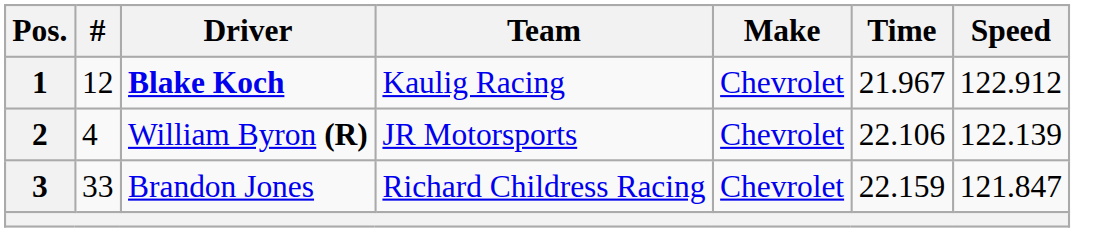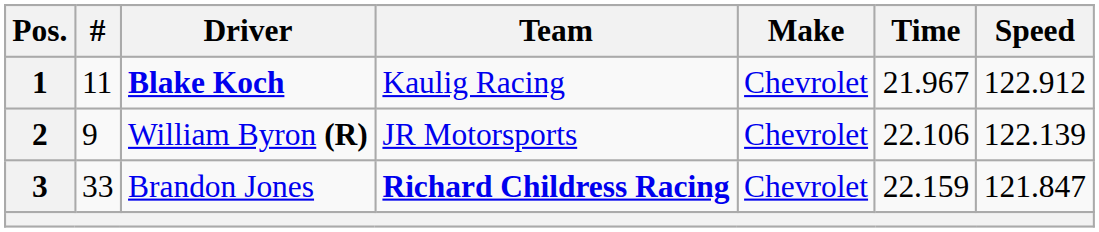 <table class="wikitable" style="font-size:95%">
 <tr>
 <th>Pos.</th>
 <th>#</th>
 <th>Driver</th>
 <th>Team</th>
 <th>Make</th>
 <th>Time</th>
 <th>Speed</th>
 </tr>
 <tr>
 <th>1</th>
-<td>12</td>
+<td>11</td>
 <td><strong><a href='#'>Blake Koch</a></strong></td>
 <td><a href='#'>Kaulig Racing</a></td>
 <td><a href='#'>Chevrolet</a></td>
 <td>21.967</td>
 <td>122.912</td>
 </tr>
 <tr>
 <th>2</th>
-<td>4</td>
+<td>9</td>
 <td><a href='#'>William Byron</a> <strong>(R)</strong></td>
 <td><a href='#'>JR Motorsports</a></td>
 <td><a href='#'>Chevrolet</a></td>
 <td>22.106</td>
 <td>122.139</td>
 </tr>
 <tr>
 <th>3</th>
 <td>33</td>
 <td><a href='#'>Brandon Jones</a></td>
-<td><a href='#'>Richard Childress Racing</a></td>
+<td><strong><a href='#'>Richard Childress Racing</a></strong></td>
 <td><a href='#'>Chevrolet</a></td>
 <td>22.159</td>
 <td>121.847</td>
 </tr>
 <tr>
 <th colspan="7"></th>
 </tr>
 </table>
